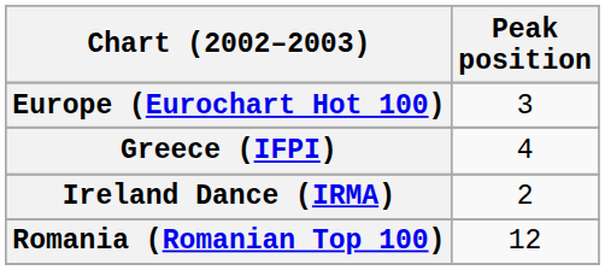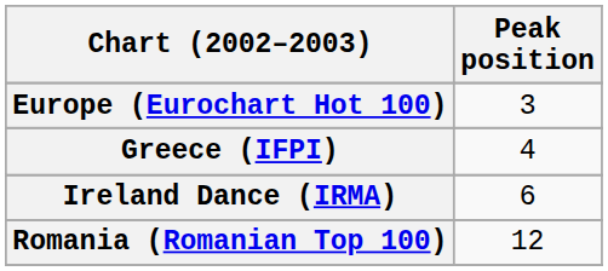 <table class="wikitable sortable plainrowheaders" style="text-align:center">
 <tr>
 <th>Chart (2002–2003)</th>
 <th>Peak<br>position</th>
 </tr>
 <tr>
 </tr>
 <tr>
 </tr>
 <tr>
 </tr>
 <tr>
 </tr>
 <tr>
 <th scope="row">Europe (<a href='#'>Eurochart Hot 100</a>)</th>
 <td>3</td>
 </tr>
 <tr>
 </tr>
 <tr>
 </tr>
 <tr>
 </tr>
 <tr>
 <th scope="row">Greece (<a href='#'>IFPI</a>)</th>
 <td>4</td>
 </tr>
 <tr>
 </tr>
 <tr>
 </tr>
 <tr>
 </tr>
 <tr>
 <th scope="row">Ireland Dance (<a href='#'>IRMA</a>)</th>
-<td>2</td>
+<td>6</td>
 </tr>
 <tr>
 </tr>
 <tr>
 </tr>
 <tr>
 </tr>
 <tr>
 </tr>
 <tr>
 <th scope="row">Romania (<a href='#'>Romanian Top 100</a>)</th>
 <td>12</td>
 </tr>
 <tr>
 </tr>
 <tr>
 </tr>
 <tr>
 </tr>
 <tr>
 </tr>
 <tr>
 </tr>
 <tr>
 </tr>
 <tr>
 </tr>
 <tr>
 </tr>
 </table>
